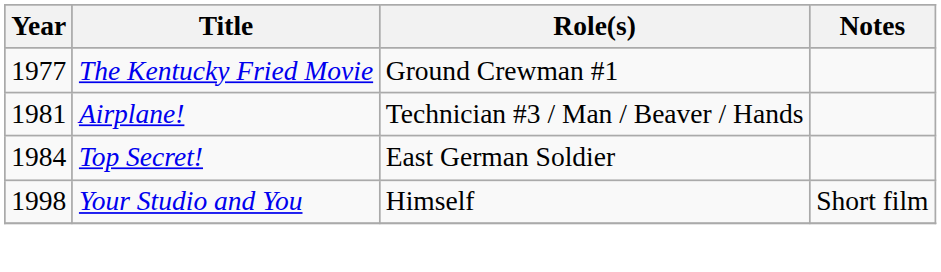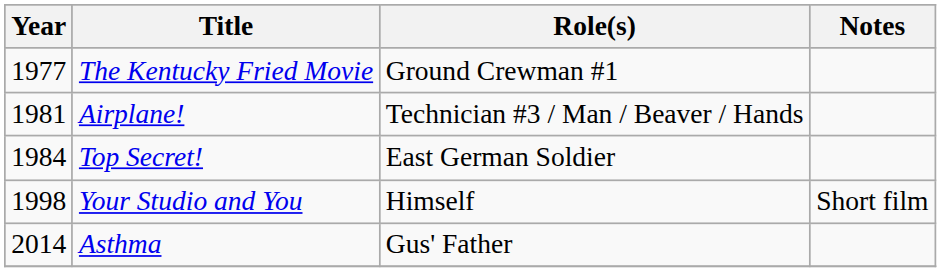 <table class="wikitable">
 <tr>
 <th>Year</th>
 <th>Title</th>
 <th>Role(s)</th>
 <th>Notes</th>
 </tr>
 <tr>
 <td>1977</td>
 <td><em><a href='#'>The Kentucky Fried Movie</a></em></td>
 <td>Ground Crewman #1</td>
 <td></td>
 </tr>
 <tr>
 <td>1981</td>
 <td><em><a href='#'>Airplane!</a></em></td>
 <td>Technician #3 / Man / Beaver / Hands</td>
 <td></td>
 </tr>
 <tr>
 <td>1984</td>
 <td><em><a href='#'>Top Secret!</a></em></td>
 <td>East German Soldier</td>
 <td></td>
 </tr>
 <tr>
 <td>1998</td>
 <td><em><a href='#'>Your Studio and You</a></em></td>
 <td>Himself</td>
 <td>Short film</td>
 </tr>
 <tr>
+<td>2014</td>
+<td><em><a href='#'>Asthma</a></em></td>
+<td>Gus' Father</td>
+<td></td>
+</tr>
+<tr>
 </tr>
 </table>
